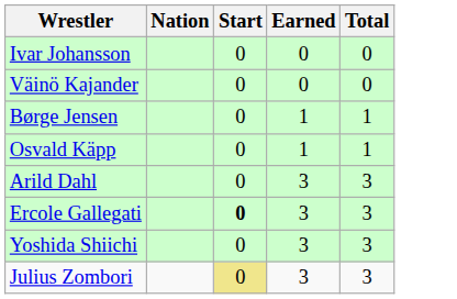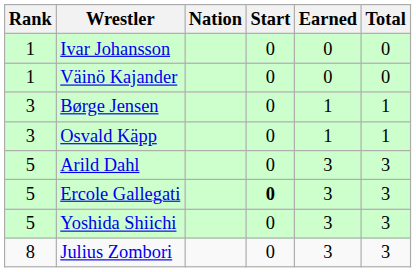 <table class="wikitable sortable" style="text-align:center;">
 <tr>
+<th>Rank</th>
 <th>Wrestler</th>
 <th>Nation</th>
 <th>Start</th>
 <th>Earned</th>
 <th>Total</th>
 </tr>
 <tr style="background:#cfc;">
+<td>1</td>
 <td align=left><a href='#'>Ivar Johansson</a></td>
 <td align=left></td>
 <td>0</td>
 <td>0</td>
 <td>0</td>
 </tr>
 <tr style="background:#cfc;">
+<td>1</td>
 <td align=left><a href='#'>Väinö Kajander</a></td>
 <td align=left></td>
 <td>0</td>
 <td>0</td>
 <td>0</td>
 </tr>
 <tr style="background:#cfc;">
+<td>3</td>
 <td align=left><a href='#'>Børge Jensen</a></td>
 <td align=left></td>
 <td>0</td>
 <td>1</td>
 <td>1</td>
 </tr>
 <tr style="background:#cfc;">
+<td>3</td>
 <td align=left><a href='#'>Osvald Käpp</a></td>
 <td align=left></td>
 <td>0</td>
 <td>1</td>
 <td>1</td>
 </tr>
 <tr style="background:#cfc;">
+<td>5</td>
 <td align=left><a href='#'>Arild Dahl</a></td>
 <td align=left></td>
 <td>0</td>
 <td>3</td>
 <td>3</td>
 </tr>
 <tr style="background:#cfc;">
+<td>5</td>
 <td align=left><a href='#'>Ercole Gallegati</a></td>
 <td align=left></td>
 <td><strong>0</strong></td>
 <td>3</td>
 <td>3</td>
 </tr>
 <tr style="background:#cfc;">
+<td>5</td>
 <td align=left><a href='#'>Yoshida Shiichi</a></td>
 <td align=left></td>
 <td>0</td>
 <td>3</td>
 <td>3</td>
 </tr>
 <tr>
+<td>8</td>
 <td align=left><a href='#'>Julius Zombori</a></td>
 <td align=left></td>
-<td style="background: khaki;">0</td>
+<td>0</td>
 <td>3</td>
 <td>3</td>
 </tr>
 </table>
